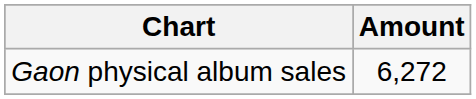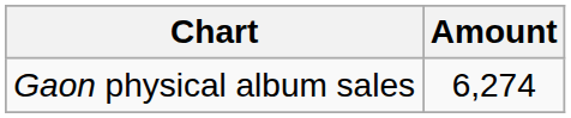 <table class="wikitable" style="text-align:center">
 <tr>
 <th>Chart</th>
 <th>Amount</th>
 </tr>
 <tr>
 <td><em>Gaon</em> physical album sales</td>
-<td>6,272</td>
+<td>6,274</td>
 </tr>
 </table>
